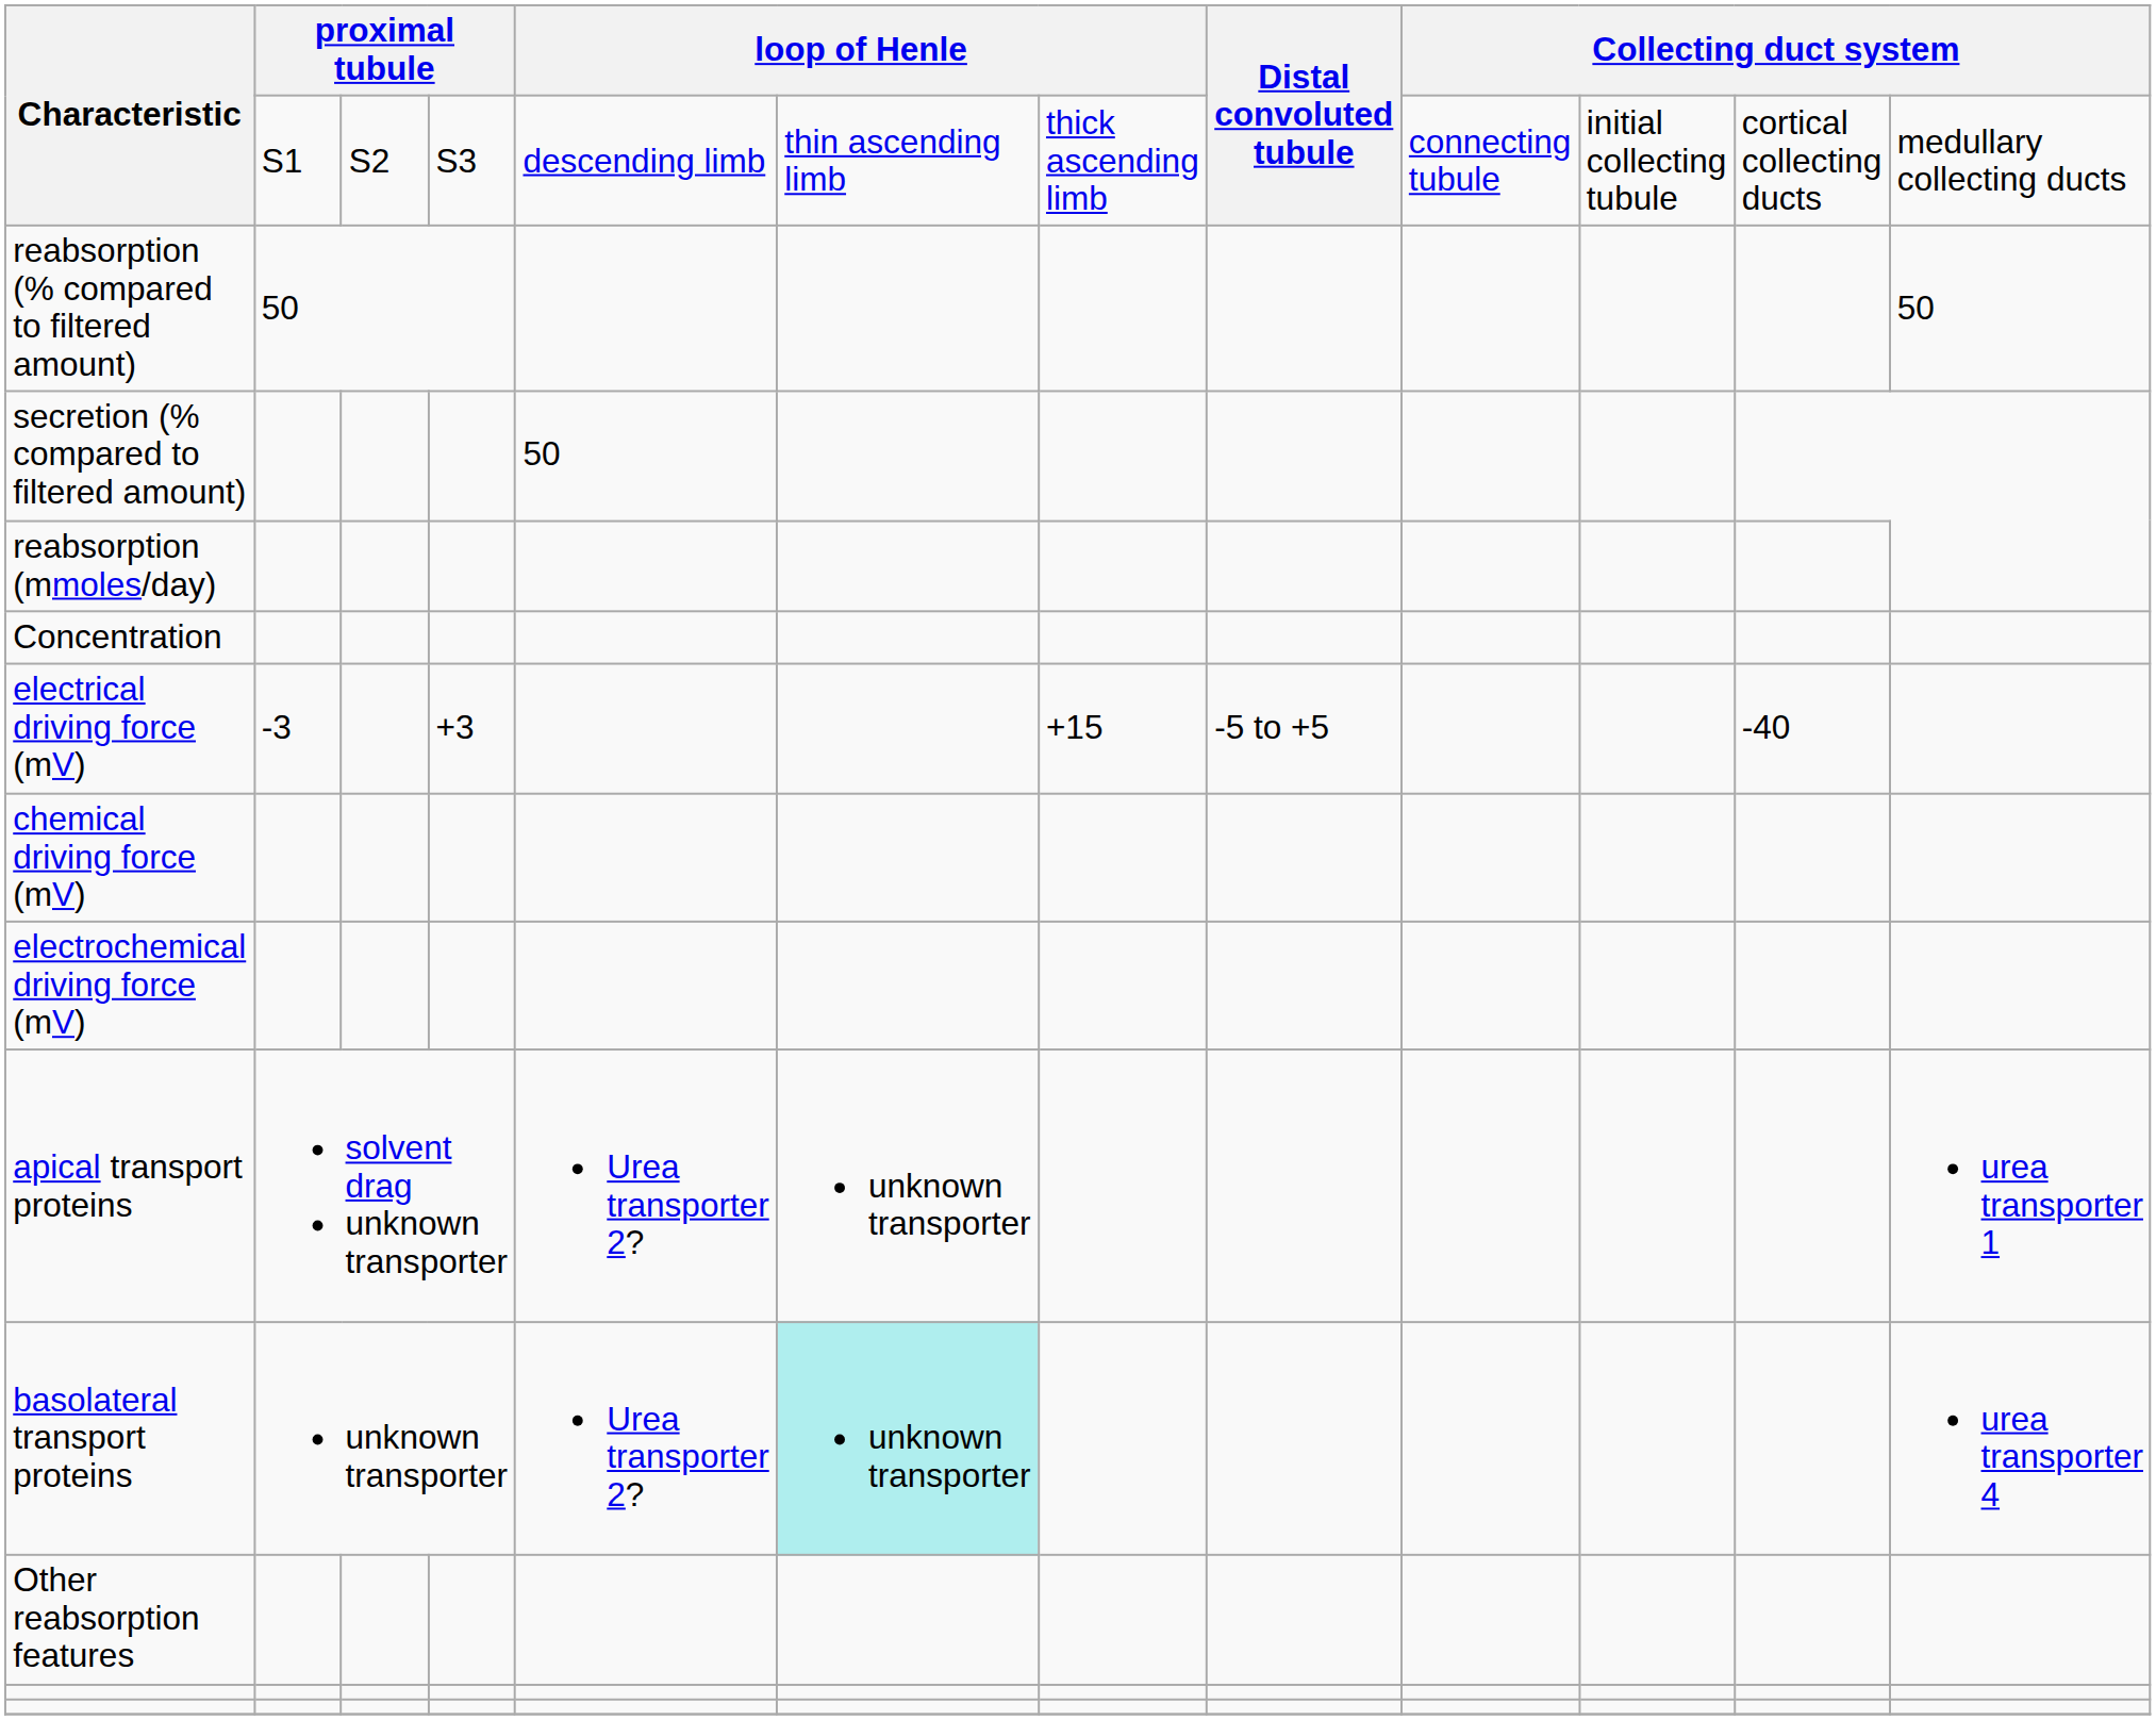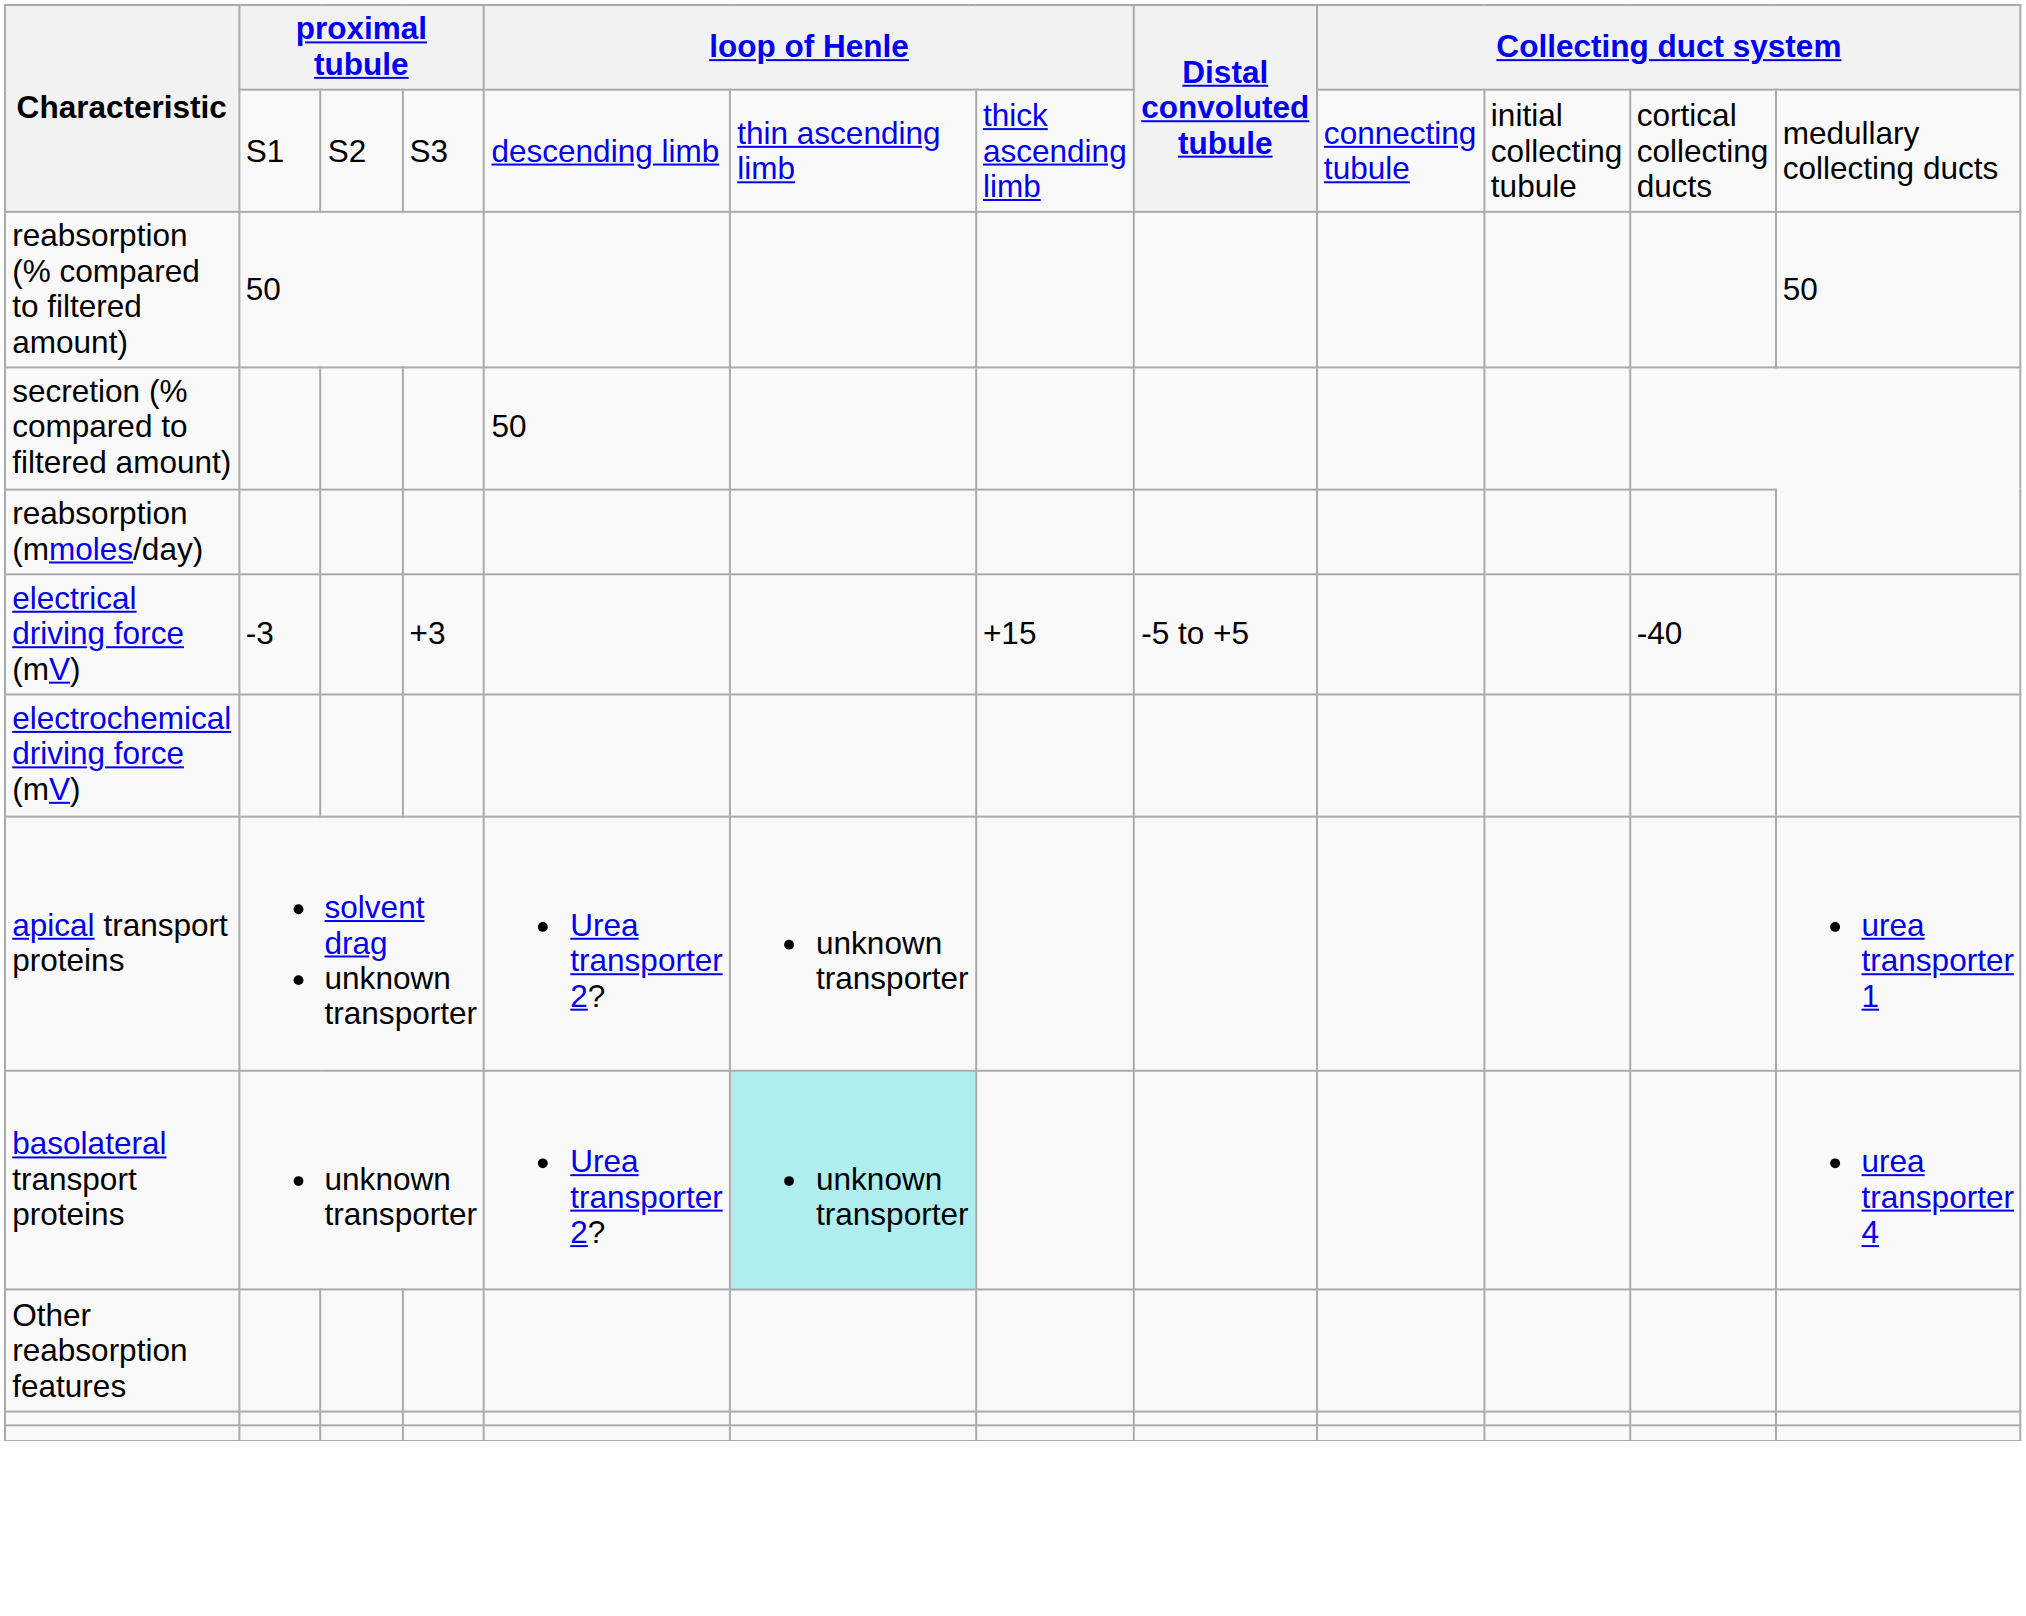 <table Class="wikitable">
 <tr>
 <th rowspan=2>Characteristic</th>
 <th colspan=3><a href='#'>proximal tubule</a></th>
 <th colspan=3><a href='#'>loop of Henle</a></th>
 <th rowspan=2><a href='#'>Distal convoluted tubule</a></th>
 <th colspan=4><a href='#'>Collecting duct system</a></th>
 </tr>
 <tr>
 <td>S1</td>
 <td>S2</td>
 <td>S3</td>
 <td><a href='#'>descending limb</a></td>
 <td><a href='#'>thin ascending limb</a></td>
 <td><a href='#'>thick ascending limb</a></td>
 <td><a href='#'>connecting tubule</a></td>
 <td>initial collecting tubule</td>
 <td>cortical collecting ducts</td>
 <td>medullary collecting ducts</td>
 </tr>
 <tr>
 <td>reabsorption (% compared to filtered amount)</td>
 <td colspan=3>50</td>
 <td></td>
 <td></td>
 <td></td>
 <td></td>
 <td></td>
 <td></td>
 <td></td>
 <td>50</td>
 </tr>
 <tr>
 <td>secretion (% compared to filtered amount)</td>
 <td></td>
 <td></td>
 <td></td>
 <td colspan=1>50</td>
 <td></td>
 <td></td>
 <td></td>
 <td></td>
 <td></td>
 </tr>
 <tr>
 <td>reabsorption (m<a href='#'>moles</a>/day)</td>
 <td></td>
 <td></td>
 <td></td>
 <td></td>
 <td></td>
 <td></td>
 <td></td>
 <td></td>
 <td></td>
 <td></td>
 </tr>
 <tr>
-<td>Concentration</td>
-<td></td>
-<td></td>
-<td></td>
-<td></td>
-<td></td>
-<td></td>
-<td></td>
-<td></td>
-<td></td>
-<td></td>
-<td></td>
-</tr>
-<tr>
 <td><a href='#'>electrical driving force</a> (m<a href='#'>V</a>)</td>
 <td>-3</td>
 <td></td>
 <td>+3</td>
 <td></td>
 <td></td>
 <td>+15</td>
 <td>-5 to +5</td>
 <td></td>
 <td></td>
 <td>-40</td>
-<td></td>
-</tr>
-<tr>
-<td><a href='#'>chemical driving force</a> (m<a href='#'>V</a>)</td>
-<td></td>
-<td></td>
-<td></td>
-<td></td>
-<td></td>
-<td></td>
-<td></td>
-<td></td>
-<td></td>
-<td></td>
 <td></td>
 </tr>
 <tr>
 <td><a href='#'>electrochemical driving force</a> (m<a href='#'>V</a>)</td>
 <td></td>
 <td></td>
 <td></td>
 <td></td>
 <td></td>
 <td></td>
 <td></td>
 <td></td>
 <td></td>
 <td></td>
 </tr>
 <tr>
 <td><a href='#'>apical</a> transport proteins</td>
 <td colspan=3><br><ul><li><a href='#'>solvent drag</a></li><li>unknown transporter</li></ul></td>
 <td><br><ul><li><a href='#'>Urea transporter 2</a>?</li></ul></td>
 <td><br><ul><li>unknown transporter</li></ul></td>
 <td></td>
 <td></td>
 <td></td>
 <td></td>
 <td></td>
 <td><br><ul><li><a href='#'>urea transporter 1</a></li></ul></td>
 </tr>
 <tr>
 <td><a href='#'>basolateral</a> transport proteins</td>
 <td colspan=3><br><ul><li>unknown transporter</li></ul></td>
 <td><br><ul><li><a href='#'>Urea transporter 2</a>?</li></ul></td>
 <td style="background: paleturquoise;"><br><ul><li>unknown transporter</li></ul></td>
 <td></td>
 <td></td>
 <td></td>
 <td></td>
 <td></td>
 <td><br><ul><li><a href='#'>urea transporter 4</a></li></ul></td>
 </tr>
 <tr>
 <td>Other reabsorption features</td>
 <td></td>
 <td></td>
 <td></td>
 <td></td>
 <td></td>
 <td></td>
 <td></td>
 <td></td>
 <td></td>
 <td></td>
 <td></td>
 </tr>
 <tr>
 <td></td>
 <td></td>
 <td></td>
 <td></td>
 <td></td>
 <td></td>
 <td></td>
 <td></td>
 <td></td>
 <td></td>
 <td></td>
 <td></td>
 </tr>
 <tr>
 <td></td>
 <td></td>
 <td></td>
 <td></td>
 <td></td>
 <td></td>
 <td></td>
 <td></td>
 <td></td>
 <td></td>
 <td></td>
 <td></td>
 </tr>
 <tr>
 </tr>
 </table>
